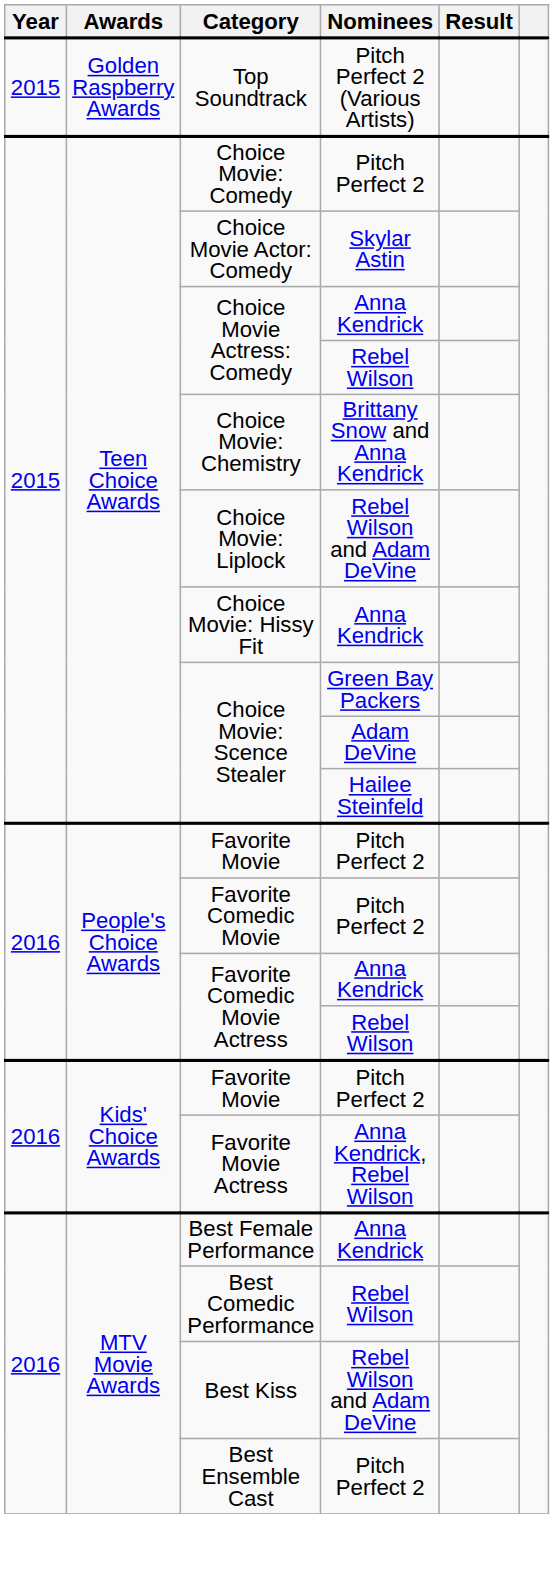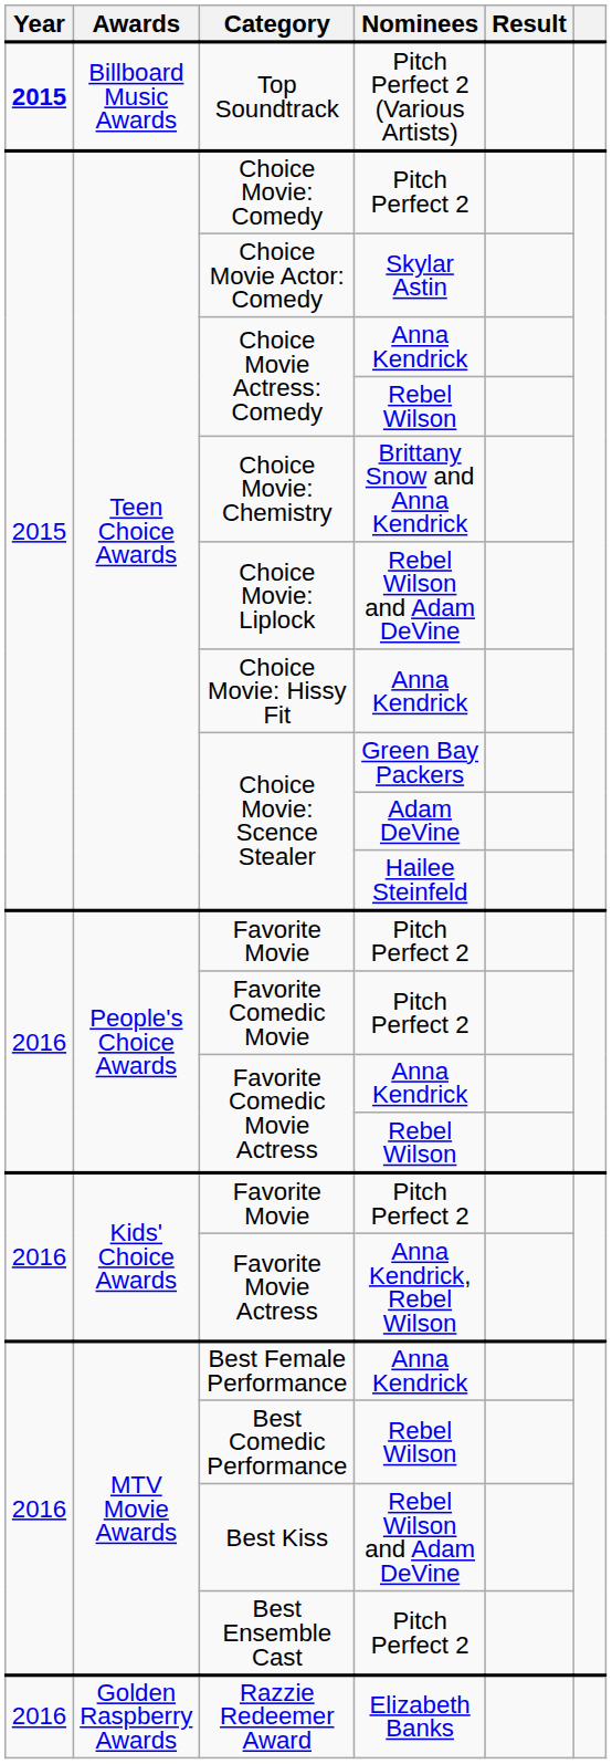 <table class="wikitable sortable" style="text-align:center; font-size:90%; line-height:14px;" width="40%">
 <tr List of awards and nominations for >
 <th width="05%">Year</th>
 <th width="05%">Awards</th>
 <th width="10%">Category</th>
 <th width="05%">Nominees</th>
 <th width="05%">Result</th>
 <th width="05%"></th>
 </tr>
 <tr style="border-top: 2px solid;">
-<td><a href='#'>2015</a></td>
-<td><a href='#'>Golden Raspberry Awards</a></td>
+<td><strong><a href='#'>2015</a></strong></td>
+<td><a href='#'>Billboard Music Awards</a></td>
 <td>Top Soundtrack</td>
 <td>Pitch Perfect 2<br>(Various Artists)</td>
 <td></td>
 <td></td>
 </tr>
 <tr style="border-top: 2px solid;">
 <td rowspan="10"><a href='#'>2015</a></td>
 <td rowspan="10"><a href='#'>Teen Choice Awards</a></td>
 <td>Choice Movie: Comedy</td>
 <td>Pitch Perfect 2</td>
 <td></td>
 <td rowspan="10"></td>
 </tr>
 <tr>
 <td>Choice Movie Actor: Comedy</td>
 <td><a href='#'>Skylar Astin</a></td>
 <td></td>
 </tr>
 <tr>
 <td rowspan="2">Choice Movie Actress: Comedy</td>
 <td><a href='#'>Anna Kendrick</a></td>
 <td></td>
 </tr>
 <tr>
 <td><a href='#'>Rebel Wilson</a></td>
 <td></td>
 </tr>
 <tr>
 <td>Choice Movie: Chemistry</td>
 <td><a href='#'>Brittany Snow</a> and <a href='#'>Anna Kendrick</a></td>
 <td></td>
 </tr>
 <tr>
 <td>Choice Movie: Liplock</td>
 <td><a href='#'>Rebel Wilson</a> and <a href='#'>Adam DeVine</a></td>
 <td></td>
 </tr>
 <tr>
 <td>Choice Movie: Hissy Fit</td>
 <td><a href='#'>Anna Kendrick</a></td>
 <td></td>
 </tr>
 <tr>
 <td rowspan="3">Choice Movie: Scence Stealer</td>
 <td><a href='#'>Green Bay Packers</a></td>
 <td></td>
 </tr>
 <tr>
 <td><a href='#'>Adam DeVine</a></td>
 <td></td>
 </tr>
 <tr>
 <td><a href='#'>Hailee Steinfeld</a></td>
 <td></td>
 </tr>
 <tr style="border-top: 2px solid;">
 <td rowspan="4"><a href='#'>2016</a></td>
 <td rowspan="4"><a href='#'>People's Choice Awards</a></td>
 <td>Favorite Movie</td>
 <td>Pitch Perfect 2</td>
 <td></td>
 <td rowspan="4"></td>
 </tr>
 <tr>
 <td>Favorite Comedic Movie</td>
 <td>Pitch Perfect 2</td>
 <td></td>
 </tr>
 <tr>
 <td rowspan="2">Favorite Comedic Movie Actress</td>
 <td><a href='#'>Anna Kendrick</a></td>
 <td></td>
 </tr>
 <tr>
 <td><a href='#'>Rebel Wilson</a></td>
 <td></td>
 </tr>
 <tr style="border-top: 2px solid;">
 <td rowspan="2"><a href='#'>2016</a></td>
 <td rowspan="2"><a href='#'>Kids' Choice Awards</a></td>
 <td>Favorite Movie</td>
 <td>Pitch Perfect 2</td>
 <td></td>
 <td rowspan="2"></td>
 </tr>
 <tr>
 <td>Favorite Movie Actress</td>
 <td><a href='#'>Anna Kendrick</a>, <a href='#'>Rebel Wilson</a></td>
 <td></td>
 </tr>
 <tr style="border-top: 2px solid;">
 <td rowspan="4"><a href='#'>2016</a></td>
 <td rowspan="4"><a href='#'>MTV Movie Awards</a></td>
 <td>Best Female Performance</td>
 <td><a href='#'>Anna Kendrick</a></td>
 <td></td>
 <td rowspan="4"></td>
 </tr>
 <tr>
 <td>Best Comedic Performance</td>
 <td><a href='#'>Rebel Wilson</a></td>
 <td></td>
 </tr>
 <tr>
 <td>Best Kiss</td>
 <td><a href='#'>Rebel Wilson</a> and <a href='#'>Adam DeVine</a></td>
 <td></td>
 </tr>
 <tr>
 <td>Best Ensemble Cast</td>
 <td>Pitch Perfect 2</td>
 <td></td>
 </tr>
+<tr style="border-top: 2px solid;">
+<td><a href='#'>2016</a></td>
+<td><a href='#'>Golden Raspberry Awards</a></td>
+<td><a href='#'>Razzie Redeemer Award</a></td>
+<td><a href='#'>Elizabeth Banks</a></td>
+<td></td>
+<td></td>
+</tr>
 </table>
